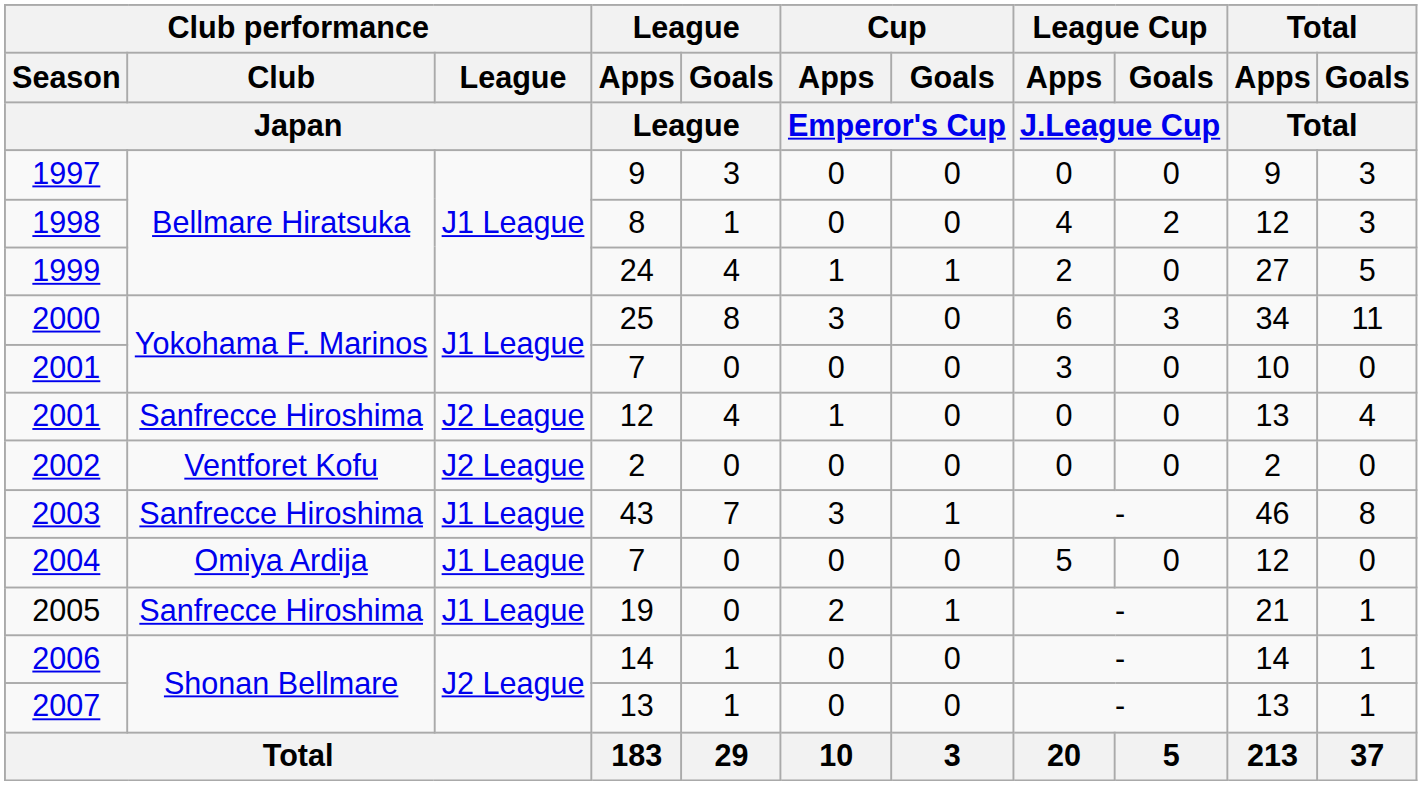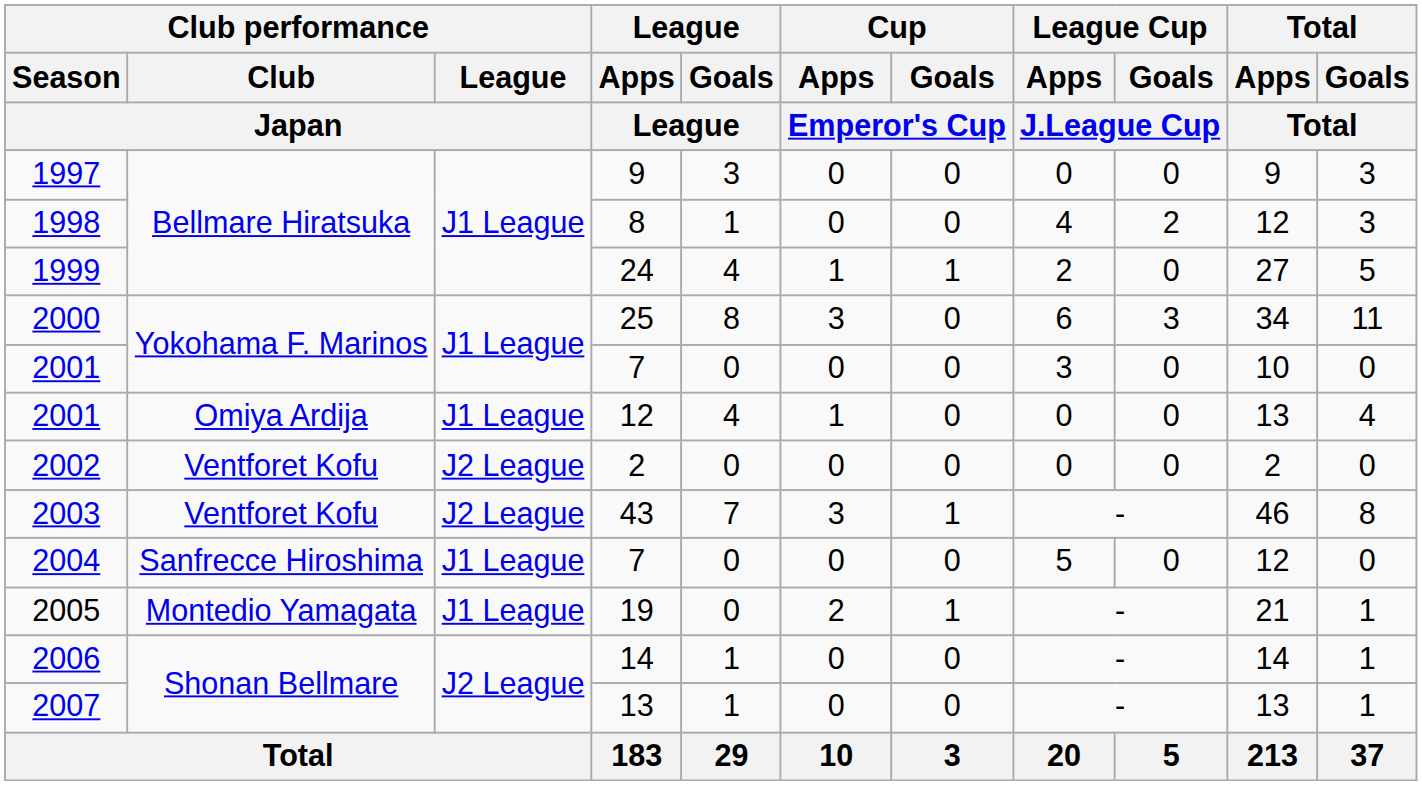 <table class="wikitable" style="text-align:center;">
 <tr>
 <th colspan=3>Club performance</th>
 <th colspan=2>League</th>
 <th colspan=2>Cup</th>
 <th colspan=2>League Cup</th>
 <th colspan=2>Total</th>
 </tr>
 <tr>
 <th>Season</th>
 <th>Club</th>
 <th>League</th>
 <th>Apps</th>
 <th>Goals</th>
 <th>Apps</th>
 <th>Goals</th>
 <th>Apps</th>
 <th>Goals</th>
 <th>Apps</th>
 <th>Goals</th>
 </tr>
 <tr>
 <th colspan=3>Japan</th>
 <th colspan=2>League</th>
 <th colspan=2><a href='#'>Emperor's Cup</a></th>
 <th colspan=2><a href='#'>J.League Cup</a></th>
 <th colspan=2>Total</th>
 </tr>
 <tr>
 <td><a href='#'>1997</a></td>
 <td rowspan="3"><a href='#'>Bellmare Hiratsuka</a></td>
 <td rowspan="3"><a href='#'>J1 League</a></td>
 <td>9</td>
 <td>3</td>
 <td>0</td>
 <td>0</td>
 <td>0</td>
 <td>0</td>
 <td>9</td>
 <td>3</td>
 </tr>
 <tr>
 <td><a href='#'>1998</a></td>
 <td>8</td>
 <td>1</td>
 <td>0</td>
 <td>0</td>
 <td>4</td>
 <td>2</td>
 <td>12</td>
 <td>3</td>
 </tr>
 <tr>
 <td><a href='#'>1999</a></td>
 <td>24</td>
 <td>4</td>
 <td>1</td>
 <td>1</td>
 <td>2</td>
 <td>0</td>
 <td>27</td>
 <td>5</td>
 </tr>
 <tr>
 <td><a href='#'>2000</a></td>
 <td rowspan="2"><a href='#'>Yokohama F. Marinos</a></td>
 <td rowspan="2"><a href='#'>J1 League</a></td>
 <td>25</td>
 <td>8</td>
 <td>3</td>
 <td>0</td>
 <td>6</td>
 <td>3</td>
 <td>34</td>
 <td>11</td>
 </tr>
 <tr>
 <td><a href='#'>2001</a></td>
 <td>7</td>
 <td>0</td>
 <td>0</td>
 <td>0</td>
 <td>3</td>
 <td>0</td>
 <td>10</td>
 <td>0</td>
 </tr>
 <tr>
 <td><a href='#'>2001</a></td>
-<td><a href='#'>Sanfrecce Hiroshima</a></td>
-<td><a href='#'>J2 League</a></td>
+<td><a href='#'>Omiya Ardija</a></td>
+<td><a href='#'>J1 League</a></td>
 <td>12</td>
 <td>4</td>
 <td>1</td>
 <td>0</td>
 <td>0</td>
 <td>0</td>
 <td>13</td>
 <td>4</td>
 </tr>
 <tr>
 <td><a href='#'>2002</a></td>
 <td><a href='#'>Ventforet Kofu</a></td>
 <td><a href='#'>J2 League</a></td>
 <td>2</td>
 <td>0</td>
 <td>0</td>
 <td>0</td>
 <td>0</td>
 <td>0</td>
 <td>2</td>
 <td>0</td>
 </tr>
 <tr>
 <td><a href='#'>2003</a></td>
-<td><a href='#'>Sanfrecce Hiroshima</a></td>
-<td><a href='#'>J1 League</a></td>
+<td><a href='#'>Ventforet Kofu</a></td>
+<td><a href='#'>J2 League</a></td>
 <td>43</td>
 <td>7</td>
 <td>3</td>
 <td>1</td>
 <td colspan="2">-</td>
 <td>46</td>
 <td>8</td>
 </tr>
 <tr>
 <td><a href='#'>2004</a></td>
-<td><a href='#'>Omiya Ardija</a></td>
+<td><a href='#'>Sanfrecce Hiroshima</a></td>
 <td><a href='#'>J1 League</a></td>
 <td>7</td>
 <td>0</td>
 <td>0</td>
 <td>0</td>
 <td>5</td>
 <td>0</td>
 <td>12</td>
 <td>0</td>
 </tr>
 <tr>
 <td>2005</td>
-<td><a href='#'>Sanfrecce Hiroshima</a></td>
+<td><a href='#'>Montedio Yamagata</a></td>
 <td><a href='#'>J1 League</a></td>
 <td>19</td>
 <td>0</td>
 <td>2</td>
 <td>1</td>
 <td colspan="2">-</td>
 <td>21</td>
 <td>1</td>
 </tr>
 <tr>
 <td><a href='#'>2006</a></td>
 <td rowspan="2"><a href='#'>Shonan Bellmare</a></td>
 <td rowspan="2"><a href='#'>J2 League</a></td>
 <td>14</td>
 <td>1</td>
 <td>0</td>
 <td>0</td>
 <td colspan="2">-</td>
 <td>14</td>
 <td>1</td>
 </tr>
 <tr>
 <td><a href='#'>2007</a></td>
 <td>13</td>
 <td>1</td>
 <td>0</td>
 <td>0</td>
 <td colspan="2">-</td>
 <td>13</td>
 <td>1</td>
 </tr>
 <tr>
 <th colspan=3>Total</th>
 <th>183</th>
 <th>29</th>
 <th>10</th>
 <th>3</th>
 <th>20</th>
 <th>5</th>
 <th>213</th>
 <th>37</th>
 </tr>
 </table>
